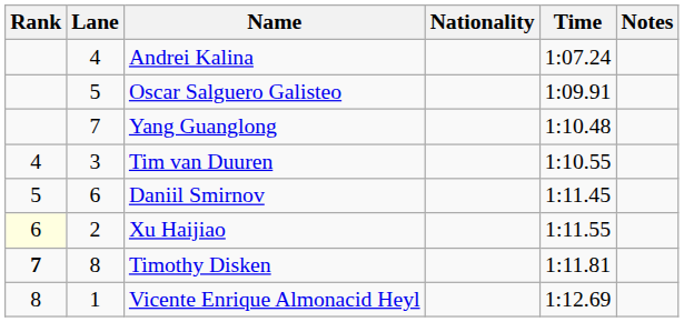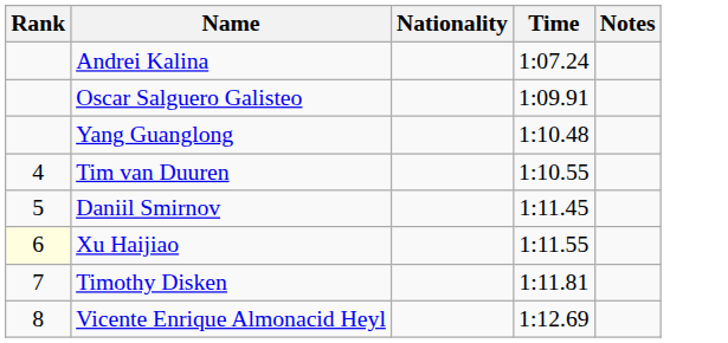 <table class="wikitable sortable" style="text-align:center">
 <tr>
 <th>Rank</th>
-<th>Lane</th>
 <th>Name</th>
 <th>Nationality</th>
 <th>Time</th>
 <th>Notes</th>
 </tr>
 <tr>
 <td></td>
-<td>4</td>
 <td align=left><a href='#'>Andrei Kalina</a></td>
 <td align=left></td>
 <td>1:07.24</td>
 <td></td>
 </tr>
 <tr>
 <td></td>
-<td>5</td>
 <td align=left><a href='#'>Oscar Salguero Galisteo</a></td>
 <td align=left></td>
 <td>1:09.91</td>
 <td></td>
 </tr>
 <tr>
 <td></td>
-<td>7</td>
 <td align=left><a href='#'>Yang Guanglong</a></td>
 <td align=left></td>
 <td>1:10.48</td>
 <td></td>
 </tr>
 <tr>
 <td>4</td>
-<td>3</td>
 <td align=left><a href='#'>Tim van Duuren</a></td>
 <td align=left></td>
 <td>1:10.55</td>
 <td></td>
 </tr>
 <tr>
 <td>5</td>
-<td>6</td>
 <td align=left><a href='#'>Daniil Smirnov</a></td>
 <td align=left></td>
 <td>1:11.45</td>
 <td></td>
 </tr>
 <tr>
 <td style="background: lightyellow;">6</td>
-<td>2</td>
 <td align=left><a href='#'>Xu Haijiao</a></td>
 <td align=left></td>
 <td>1:11.55</td>
 <td></td>
 </tr>
 <tr>
-<td><strong>7</strong></td>
-<td>8</td>
+<td>7</td>
 <td align=left><a href='#'>Timothy Disken</a></td>
 <td align=left></td>
 <td>1:11.81</td>
 <td></td>
 </tr>
 <tr>
 <td>8</td>
-<td>1</td>
 <td align=left><a href='#'>Vicente Enrique Almonacid Heyl</a></td>
 <td align=left></td>
 <td>1:12.69</td>
 <td></td>
 </tr>
 </table>
